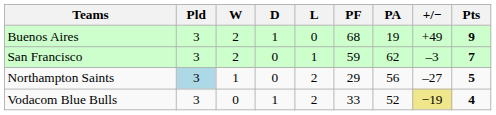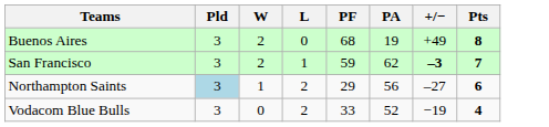 <table class="wikitable" style="text-align: center;">
 <tr>
 <th width="200">Teams</th>
 <th width="40">Pld</th>
 <th width="40">W</th>
-<th width="40">D</th>
 <th width="40">L</th>
 <th width="40">PF</th>
 <th width="40">PA</th>
 <th width="40">+/−</th>
 <th width="40">Pts</th>
 </tr>
 <tr bgcolor=ccffcc>
 <td align=left> Buenos Aires</td>
 <td>3</td>
 <td>2</td>
-<td>1</td>
 <td>0</td>
 <td>68</td>
 <td>19</td>
 <td>+49</td>
-<td><strong>9</strong></td>
+<td><strong>8</strong></td>
 </tr>
 <tr bgcolor=ccffcc>
 <td align=left> San Francisco</td>
 <td>3</td>
 <td>2</td>
-<td>0</td>
 <td>1</td>
 <td>59</td>
 <td>62</td>
-<td>–3</td>
+<td><strong>–3</strong></td>
 <td><strong>7</strong></td>
 </tr>
 <tr>
 <td align=left> Northampton Saints</td>
 <td style="background: lightblue;">3</td>
 <td>1</td>
-<td>0</td>
 <td>2</td>
 <td>29</td>
 <td>56</td>
 <td>–27</td>
-<td><strong>5</strong></td>
+<td><strong>6</strong></td>
 </tr>
 <tr>
 <td align=left> Vodacom Blue Bulls</td>
 <td>3</td>
 <td>0</td>
-<td>1</td>
 <td>2</td>
 <td>33</td>
 <td>52</td>
-<td style="background: khaki;">−19</td>
+<td>−19</td>
 <td><strong>4</strong></td>
 </tr>
 </table>
